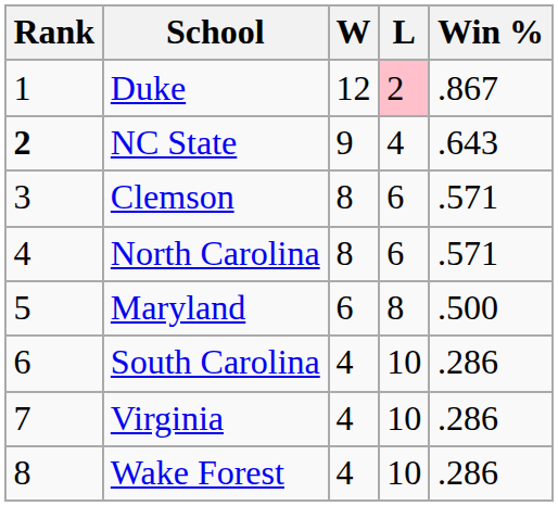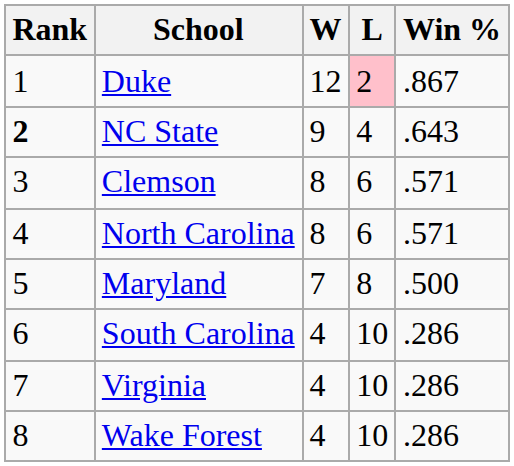 <table class="wikitable">
 <tr>
 <th>Rank</th>
 <th>School</th>
 <th>W</th>
 <th>L</th>
 <th>Win %</th>
 </tr>
 <tr>
 <td>1</td>
 <td><a href='#'>Duke</a></td>
 <td>12</td>
 <td style="background: pink;">2</td>
 <td>.867</td>
 </tr>
 <tr>
 <td><strong>2</strong></td>
 <td><a href='#'>NC State</a></td>
 <td>9</td>
 <td>4</td>
 <td>.643</td>
 </tr>
 <tr>
 <td>3</td>
 <td><a href='#'>Clemson</a></td>
 <td>8</td>
 <td>6</td>
 <td>.571</td>
 </tr>
 <tr>
 <td>4</td>
 <td><a href='#'>North Carolina</a></td>
 <td>8</td>
 <td>6</td>
 <td>.571</td>
 </tr>
 <tr>
 <td>5</td>
 <td><a href='#'>Maryland</a></td>
-<td>6</td>
+<td>7</td>
 <td>8</td>
 <td>.500</td>
 </tr>
 <tr>
 <td>6</td>
 <td><a href='#'>South Carolina</a></td>
 <td>4</td>
 <td>10</td>
 <td>.286</td>
 </tr>
 <tr>
 <td>7</td>
 <td><a href='#'>Virginia</a></td>
 <td>4</td>
 <td>10</td>
 <td>.286</td>
 </tr>
 <tr>
 <td>8</td>
 <td><a href='#'>Wake Forest</a></td>
 <td>4</td>
 <td>10</td>
 <td>.286</td>
 </tr>
 </table>
